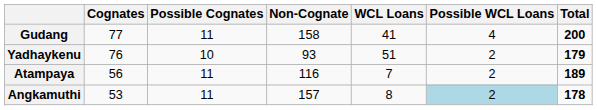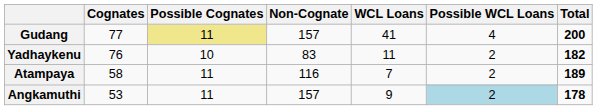 <table class="wikitable">
 <tr>
 <th></th>
 <th>Cognates</th>
 <th>Possible Cognates</th>
 <th>Non-Cognate</th>
 <th>WCL Loans</th>
 <th>Possible WCL Loans</th>
 <th>Total</th>
 </tr>
 <tr>
 <th>Gudang</th>
 <td align="center">77</td>
-<td align="center">11</td>
-<td align="center">158</td>
+<td align="center" style="background: khaki;">11</td>
+<td align="center">157</td>
 <td align="center">41</td>
 <td align="center">4</td>
 <td align="center"><strong>200</strong></td>
 </tr>
 <tr>
 <th>Yadhaykenu</th>
 <td align="center">76</td>
 <td align="center">10</td>
-<td align="center">93</td>
-<td align="center">51</td>
+<td align="center">83</td>
+<td align="center">11</td>
 <td align="center">2</td>
-<td align="center"><strong>179</strong></td>
+<td align="center"><strong>182</strong></td>
 </tr>
 <tr>
 <th>Atampaya</th>
-<td align="center">56</td>
+<td align="center">58</td>
 <td align="center">11</td>
 <td align="center">116</td>
 <td align="center">7</td>
 <td align="center">2</td>
 <td align="center"><strong>189</strong></td>
 </tr>
 <tr>
 <th>Angkamuthi</th>
 <td align="center">53</td>
 <td align="center">11</td>
 <td align="center">157</td>
-<td align="center">8</td>
+<td align="center">9</td>
 <td align="center" style="background: lightblue;">2</td>
 <td align="center"><strong>178</strong></td>
 </tr>
 </table>
